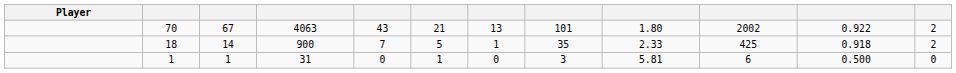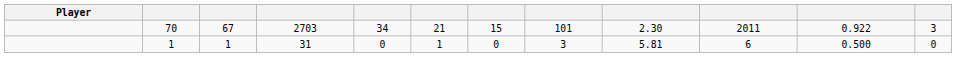 <table class="wikitable sortable" style="width:100%; text-align:center;">
 <tr>
 <th>Player</th>
 <th></th>
 <th></th>
 <th></th>
 <th></th>
 <th></th>
 <th></th>
 <th></th>
 <th></th>
 <th></th>
 <th></th>
 <th></th>
 </tr>
 <tr>
 <td style=white-space:nowrap></td>
 <td>70</td>
 <td>67</td>
-<td>4063</td>
-<td>43</td>
+<td>2703</td>
+<td>34</td>
 <td>21</td>
-<td>13</td>
+<td>15</td>
 <td>101</td>
-<td>1.80</td>
-<td>2002</td>
+<td>2.30</td>
+<td>2011</td>
 <td>0.922</td>
-<td>2</td>
-</tr>
-<tr>
-<td style=white-space:nowrap></td>
-<td>18</td>
-<td>14</td>
-<td>900</td>
-<td>7</td>
-<td>5</td>
-<td>1</td>
-<td>35</td>
-<td>2.33</td>
-<td>425</td>
-<td>0.918</td>
-<td>2</td>
+<td>3</td>
 </tr>
 <tr>
 <td style=white-space:nowrap></td>
 <td>1</td>
 <td>1</td>
 <td>31</td>
 <td>0</td>
 <td>1</td>
 <td>0</td>
 <td>3</td>
 <td>5.81</td>
 <td>6</td>
 <td>0.500</td>
 <td>0</td>
 </tr>
 </table>
